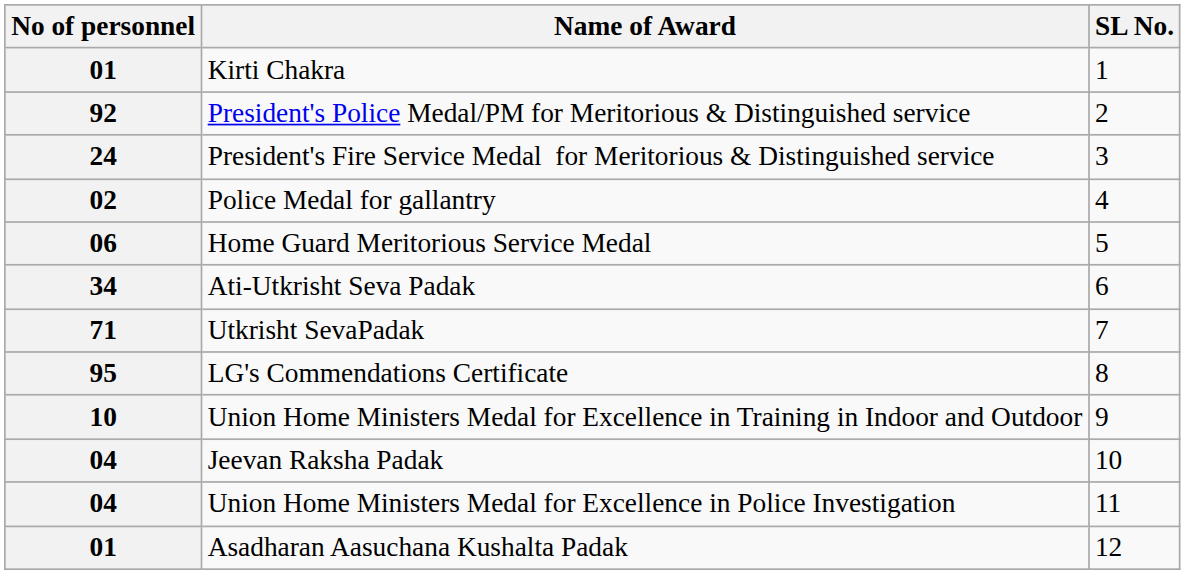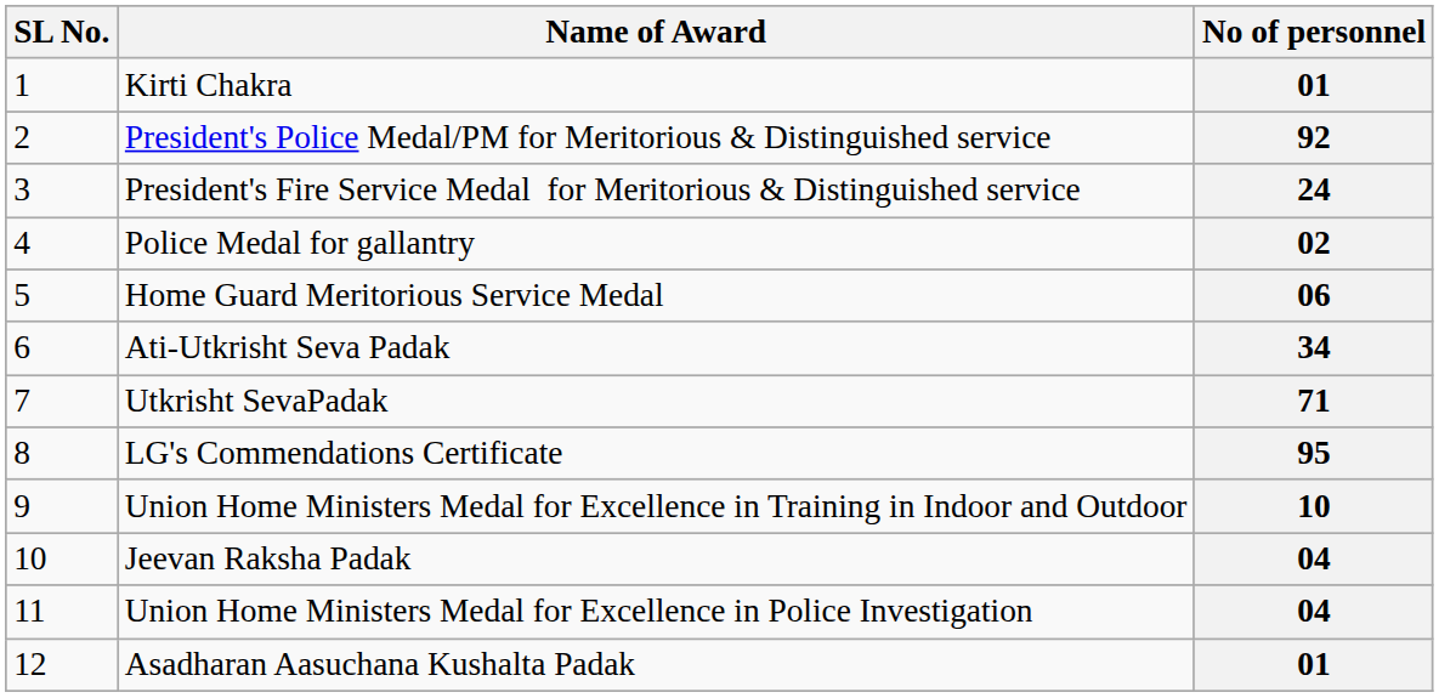 <table class="wikitable">
 <tr>
+<th>SL No.</th>
+<th>Name of Award</th>
 <th>No of personnel</th>
-<th>Name of Award</th>
-<th>SL No.</th>
 </tr>
 <tr>
+<td>1</td>
+<td>Kirti Chakra</td>
 <th>01</th>
-<td>Kirti Chakra</td>
-<td>1</td>
 </tr>
 <tr>
+<td>2</td>
+<td><a href='#'>President's Police</a> Medal/PM for Meritorious & Distinguished service</td>
 <th>92</th>
-<td><a href='#'>President's Police</a> Medal/PM for Meritorious & Distinguished service</td>
-<td>2</td>
 </tr>
 <tr>
+<td>3</td>
+<td>President's  Fire Service Medal  for Meritorious  & Distinguished service</td>
 <th><strong>24</strong></th>
-<td>President's  Fire Service Medal  for Meritorious  & Distinguished service</td>
-<td>3</td>
 </tr>
 <tr>
+<td>4</td>
+<td>Police  Medal for gallantry</td>
 <th><strong>02</strong></th>
-<td>Police  Medal for gallantry</td>
-<td>4</td>
 </tr>
 <tr>
+<td>5</td>
+<td>Home Guard  Meritorious Service Medal</td>
 <th><strong>06</strong></th>
-<td>Home Guard  Meritorious Service Medal</td>
-<td>5</td>
 </tr>
 <tr>
+<td>6</td>
+<td>Ati-Utkrisht  Seva Padak</td>
 <th>34</th>
-<td>Ati-Utkrisht  Seva Padak</td>
-<td>6</td>
 </tr>
 <tr>
+<td>7</td>
+<td>Utkrisht  SevaPadak</td>
 <th>71</th>
-<td>Utkrisht  SevaPadak</td>
-<td>7</td>
 </tr>
 <tr>
+<td>8</td>
+<td>LG's  Commendations Certificate</td>
 <th>95</th>
-<td>LG's  Commendations Certificate</td>
-<td>8</td>
 </tr>
 <tr>
+<td>9</td>
+<td>Union Home Ministers Medal for  Excellence in Training in Indoor and Outdoor</td>
 <th><strong>10</strong></th>
-<td>Union Home Ministers Medal for  Excellence in Training in Indoor and Outdoor</td>
-<td>9</td>
 </tr>
 <tr>
+<td>10</td>
+<td>Jeevan Raksha Padak</td>
 <th><strong>04</strong></th>
-<td>Jeevan Raksha Padak</td>
-<td>10</td>
 </tr>
 <tr>
+<td>11</td>
+<td>Union Home Ministers Medal for  Excellence in Police Investigation</td>
 <th><strong>04</strong></th>
-<td>Union Home Ministers Medal for  Excellence in Police Investigation</td>
-<td>11</td>
 </tr>
 <tr>
+<td>12</td>
+<td>Asadharan Aasuchana Kushalta  Padak</td>
 <th><strong>01</strong></th>
-<td>Asadharan Aasuchana Kushalta  Padak</td>
-<td>12</td>
 </tr>
 </table>
